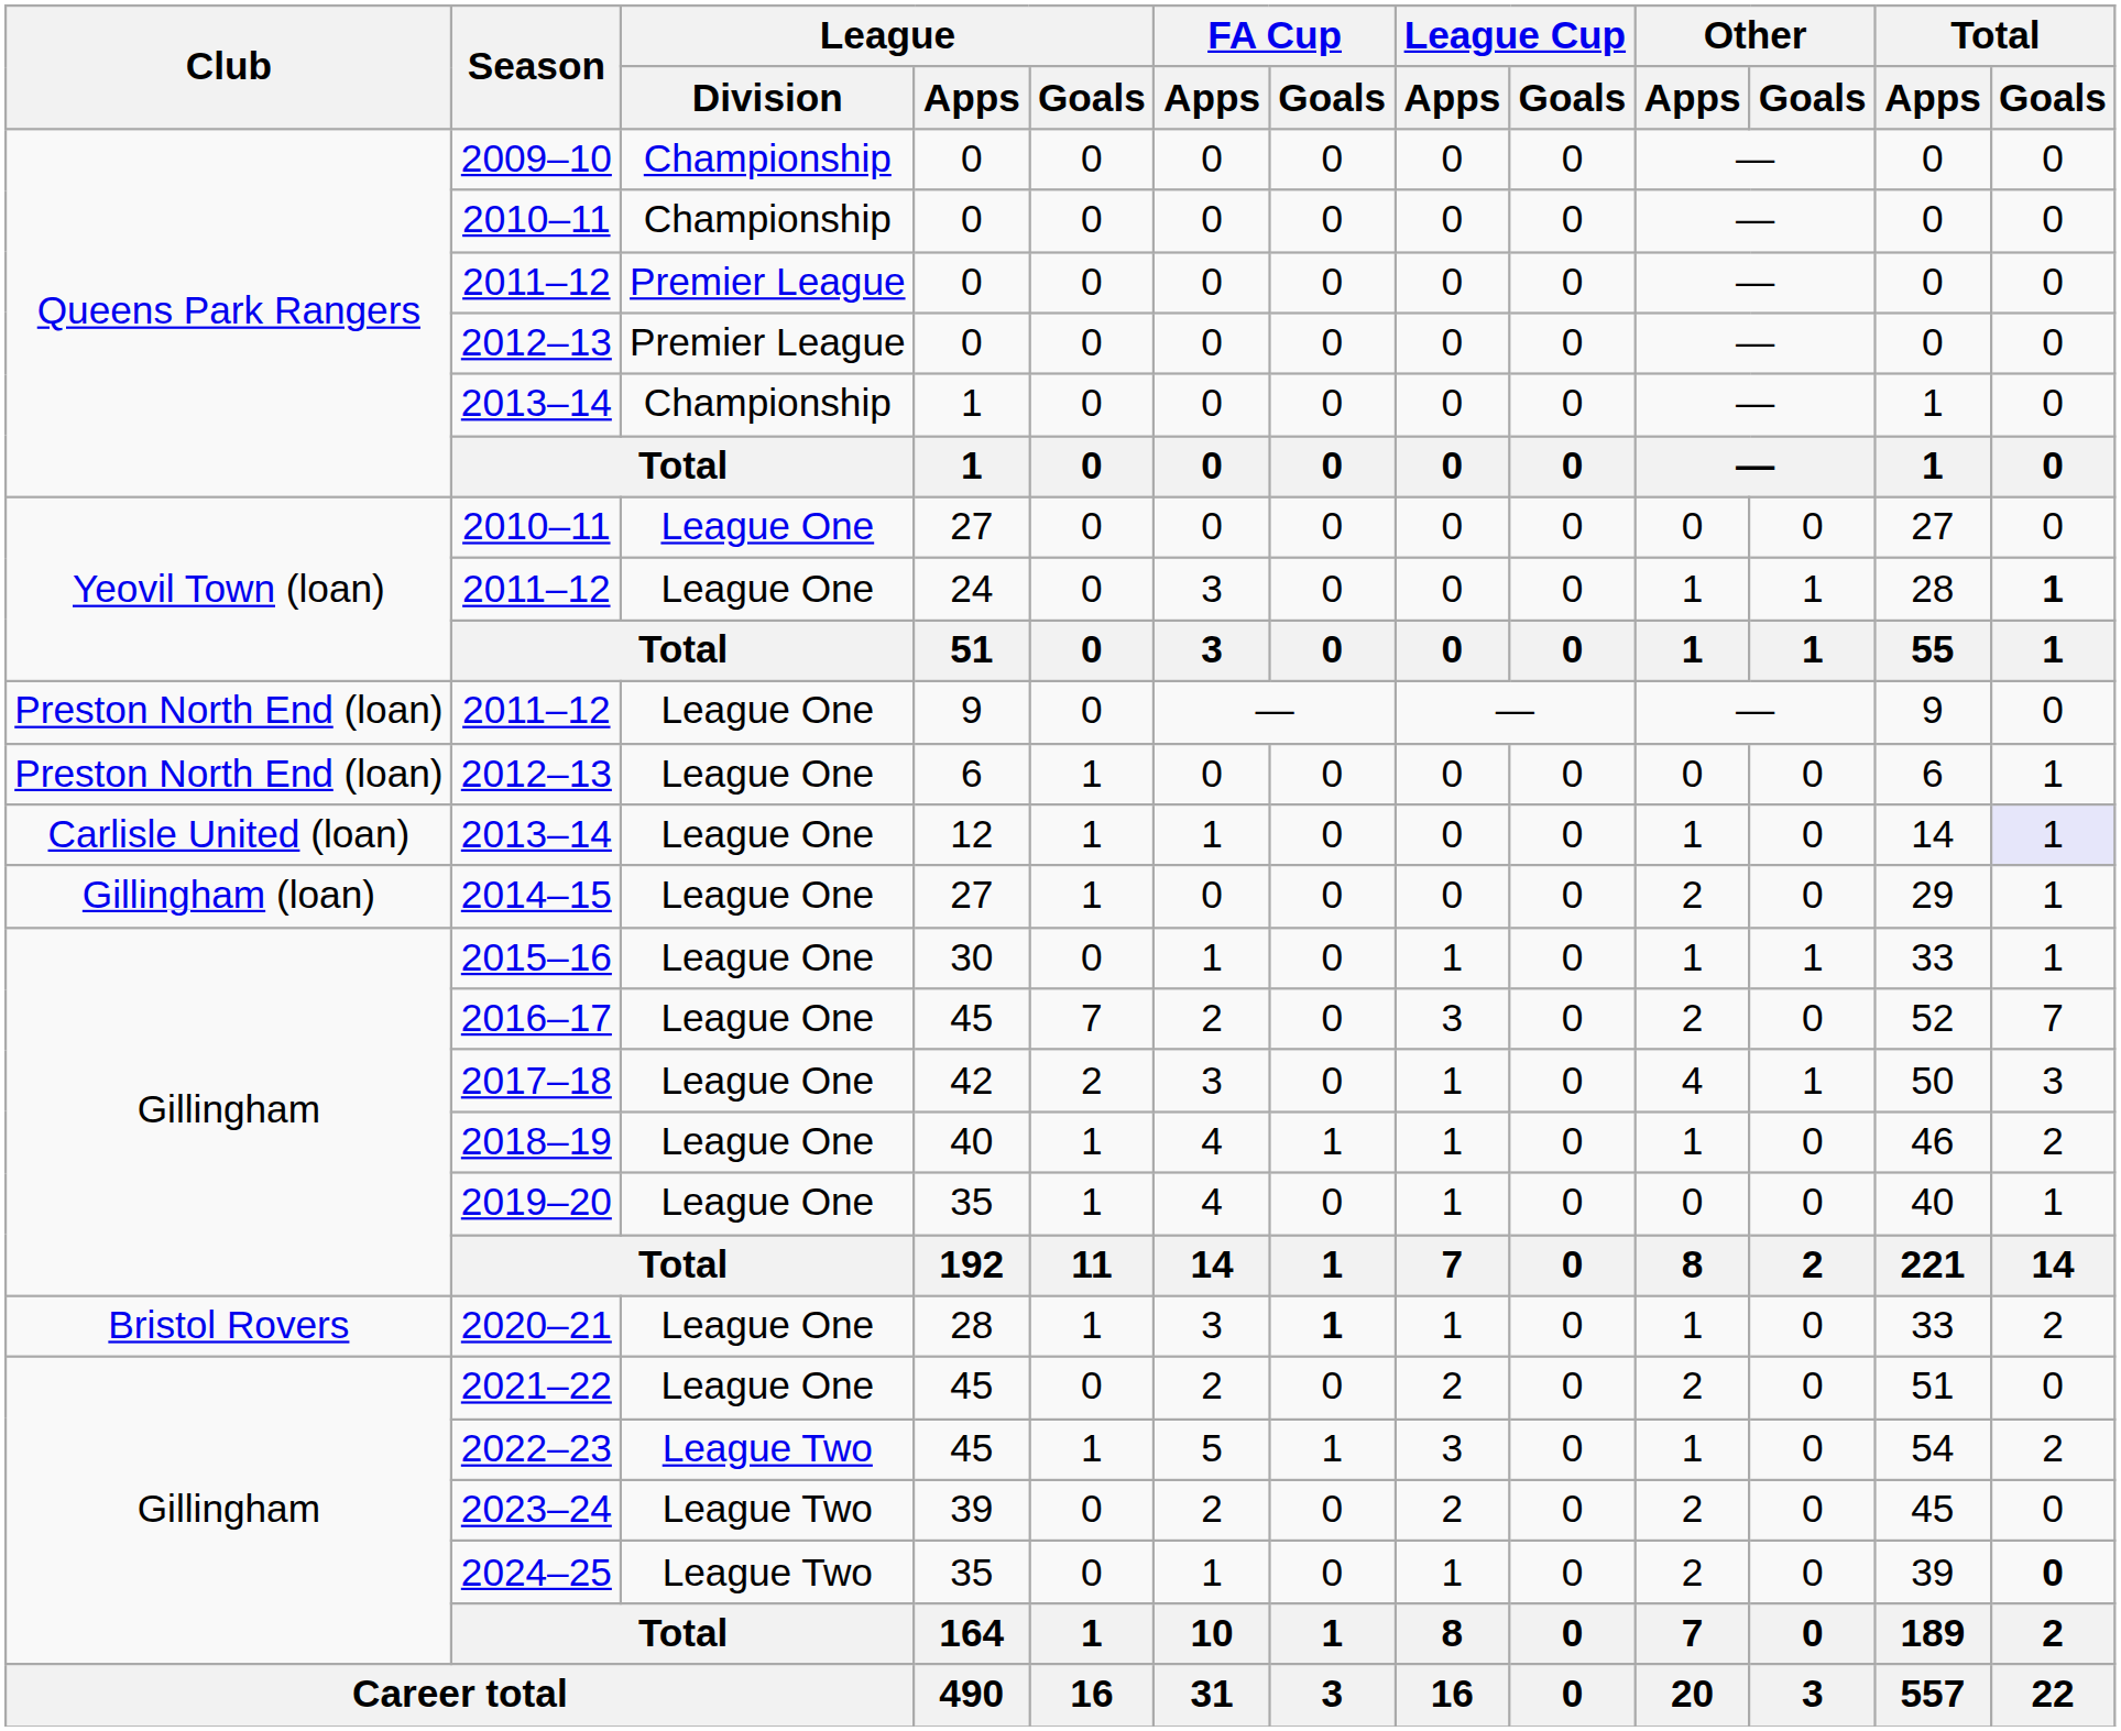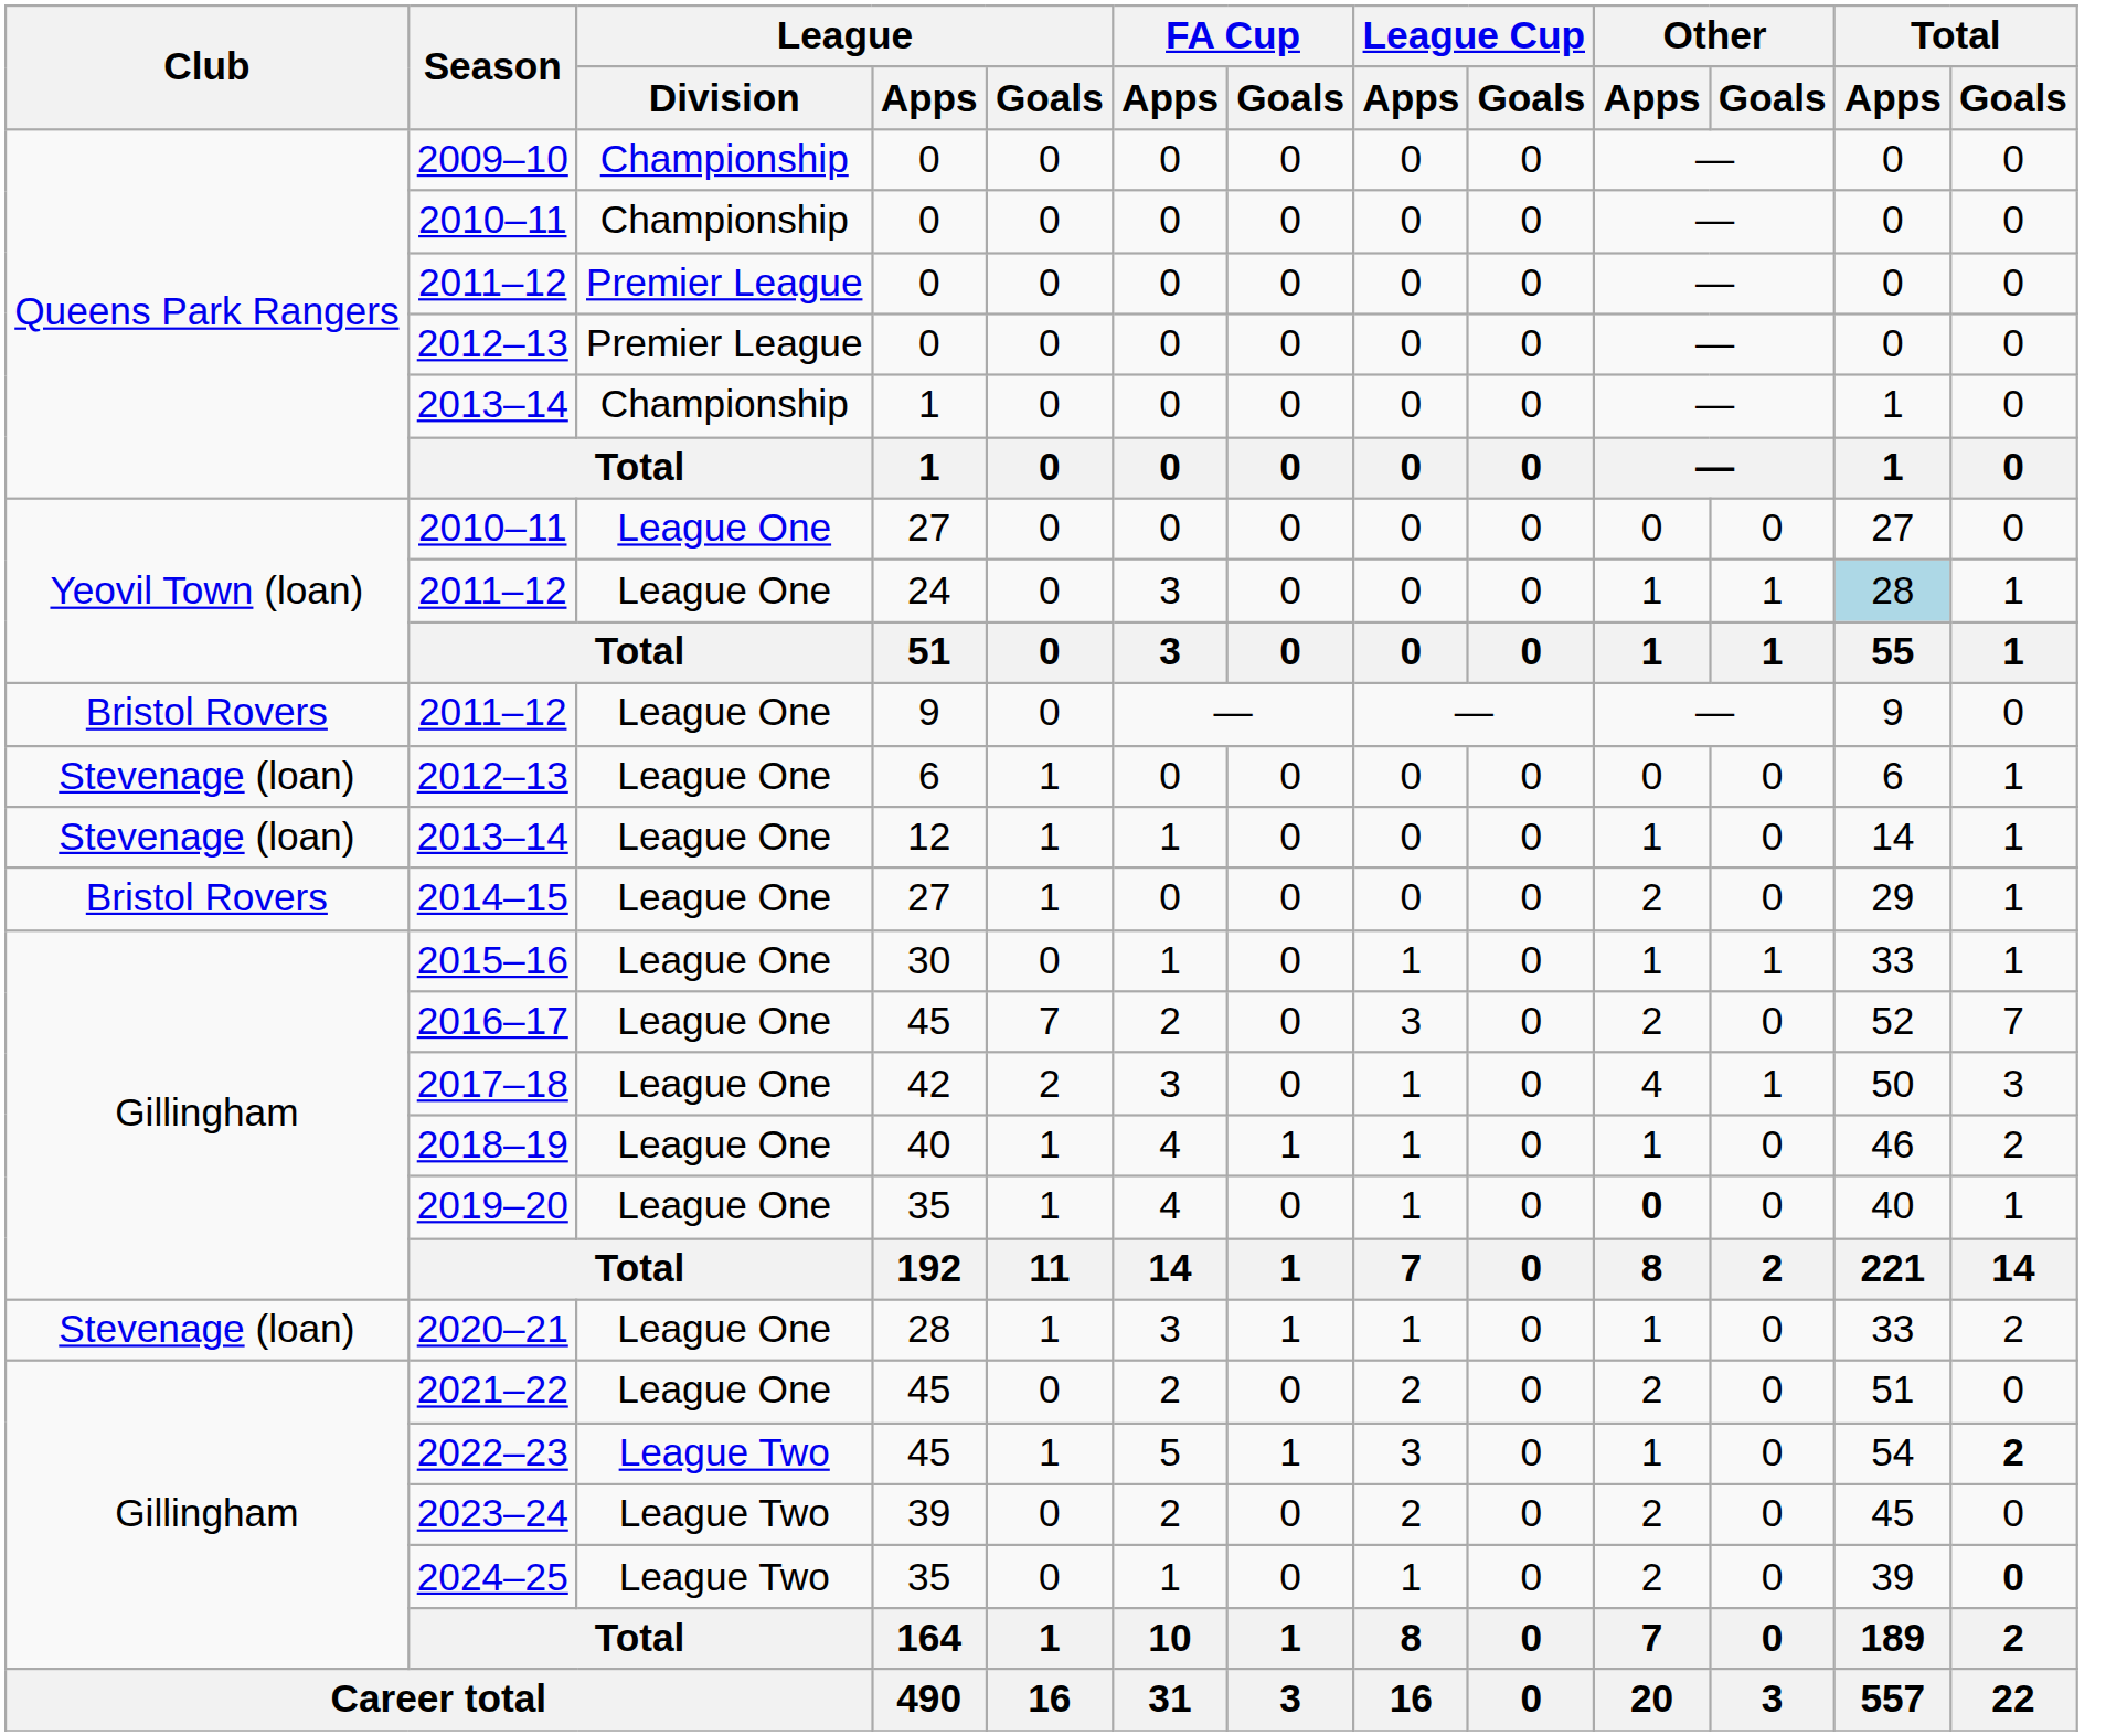 <table class=wikitable style="text-align: center">
 <tr>
 <th rowspan=2>Club</th>
 <th rowspan=2>Season</th>
 <th colspan=3>League</th>
 <th colspan=2><a href='#'>FA Cup</a></th>
 <th colspan=2><a href='#'>League Cup</a></th>
 <th colspan=2>Other</th>
 <th colspan=2>Total</th>
 </tr>
 <tr>
 <th>Division</th>
 <th>Apps</th>
 <th>Goals</th>
 <th>Apps</th>
 <th>Goals</th>
 <th>Apps</th>
 <th>Goals</th>
 <th>Apps</th>
 <th>Goals</th>
 <th>Apps</th>
 <th>Goals</th>
 </tr>
 <tr>
 <td rowspan=6><a href='#'>Queens Park Rangers</a></td>
 <td><a href='#'>2009–10</a></td>
 <td><a href='#'>Championship</a></td>
 <td>0</td>
 <td>0</td>
 <td>0</td>
 <td>0</td>
 <td>0</td>
 <td>0</td>
 <td colspan=2>—</td>
 <td>0</td>
 <td>0</td>
 </tr>
 <tr>
 <td><a href='#'>2010–11</a></td>
 <td>Championship</td>
 <td>0</td>
 <td>0</td>
 <td>0</td>
 <td>0</td>
 <td>0</td>
 <td>0</td>
 <td colspan=2>—</td>
 <td>0</td>
 <td>0</td>
 </tr>
 <tr>
 <td><a href='#'>2011–12</a></td>
 <td><a href='#'>Premier League</a></td>
 <td>0</td>
 <td>0</td>
 <td>0</td>
 <td>0</td>
 <td>0</td>
 <td>0</td>
 <td colspan=2>—</td>
 <td>0</td>
 <td>0</td>
 </tr>
 <tr>
 <td><a href='#'>2012–13</a></td>
 <td>Premier League</td>
 <td>0</td>
 <td>0</td>
 <td>0</td>
 <td>0</td>
 <td>0</td>
 <td>0</td>
 <td colspan=2>—</td>
 <td>0</td>
 <td>0</td>
 </tr>
 <tr>
 <td><a href='#'>2013–14</a></td>
 <td>Championship</td>
 <td>1</td>
 <td>0</td>
 <td>0</td>
 <td>0</td>
 <td>0</td>
 <td>0</td>
 <td colspan=2>—</td>
 <td>1</td>
 <td>0</td>
 </tr>
 <tr>
 <th colspan=2>Total</th>
 <th>1</th>
 <th>0</th>
 <th>0</th>
 <th>0</th>
 <th>0</th>
 <th>0</th>
 <th colspan=2>—</th>
 <th>1</th>
 <th>0</th>
 </tr>
 <tr>
 <td rowspan=3><a href='#'>Yeovil Town</a> (loan)</td>
 <td><a href='#'>2010–11</a></td>
 <td><a href='#'>League One</a></td>
 <td>27</td>
 <td>0</td>
 <td>0</td>
 <td>0</td>
 <td>0</td>
 <td>0</td>
 <td>0</td>
 <td>0</td>
 <td>27</td>
 <td>0</td>
 </tr>
 <tr>
 <td><a href='#'>2011–12</a></td>
 <td>League One</td>
 <td>24</td>
 <td>0</td>
 <td>3</td>
 <td>0</td>
 <td>0</td>
 <td>0</td>
 <td>1</td>
 <td>1</td>
-<td>28</td>
-<td><strong>1</strong></td>
+<td style="background: lightblue;">28</td>
+<td>1</td>
 </tr>
 <tr>
 <th colspan=2>Total</th>
 <th>51</th>
 <th>0</th>
 <th>3</th>
 <th>0</th>
 <th>0</th>
 <th>0</th>
 <th>1</th>
 <th>1</th>
 <th>55</th>
 <th>1</th>
 </tr>
 <tr>
-<td><a href='#'>Preston North End</a> (loan)</td>
+<td><a href='#'>Bristol Rovers</a></td>
 <td><a href='#'>2011–12</a></td>
 <td>League One</td>
 <td>9</td>
 <td>0</td>
 <td colspan=2>—</td>
 <td colspan=2>—</td>
 <td colspan=2>—</td>
 <td>9</td>
 <td>0</td>
 </tr>
 <tr>
-<td><a href='#'>Preston North End</a> (loan)</td>
+<td><a href='#'>Stevenage</a> (loan)</td>
 <td><a href='#'>2012–13</a></td>
 <td>League One</td>
 <td>6</td>
 <td>1</td>
 <td>0</td>
 <td>0</td>
 <td>0</td>
 <td>0</td>
 <td>0</td>
 <td>0</td>
 <td>6</td>
 <td>1</td>
 </tr>
 <tr>
-<td><a href='#'>Carlisle United</a> (loan)</td>
+<td><a href='#'>Stevenage</a> (loan)</td>
 <td><a href='#'>2013–14</a></td>
 <td>League One</td>
 <td>12</td>
 <td>1</td>
 <td>1</td>
 <td>0</td>
 <td>0</td>
 <td>0</td>
 <td>1</td>
 <td>0</td>
 <td>14</td>
-<td style="background: lavender;">1</td>
+<td>1</td>
 </tr>
 <tr>
-<td><a href='#'>Gillingham</a> (loan)</td>
+<td><a href='#'>Bristol Rovers</a></td>
 <td><a href='#'>2014–15</a></td>
 <td>League One</td>
 <td>27</td>
 <td>1</td>
 <td>0</td>
 <td>0</td>
 <td>0</td>
 <td>0</td>
 <td>2</td>
 <td>0</td>
 <td>29</td>
 <td>1</td>
 </tr>
 <tr>
 <td rowspan=6>Gillingham</td>
 <td><a href='#'>2015–16</a></td>
 <td>League One</td>
 <td>30</td>
 <td>0</td>
 <td>1</td>
 <td>0</td>
 <td>1</td>
 <td>0</td>
 <td>1</td>
 <td>1</td>
 <td>33</td>
 <td>1</td>
 </tr>
 <tr>
 <td><a href='#'>2016–17</a></td>
 <td>League One</td>
 <td>45</td>
 <td>7</td>
 <td>2</td>
 <td>0</td>
 <td>3</td>
 <td>0</td>
 <td>2</td>
 <td>0</td>
 <td>52</td>
 <td>7</td>
 </tr>
 <tr>
 <td><a href='#'>2017–18</a></td>
 <td>League One</td>
 <td>42</td>
 <td>2</td>
 <td>3</td>
 <td>0</td>
 <td>1</td>
 <td>0</td>
 <td>4</td>
 <td>1</td>
 <td>50</td>
 <td>3</td>
 </tr>
 <tr>
 <td><a href='#'>2018–19</a></td>
 <td>League One</td>
 <td>40</td>
 <td>1</td>
 <td>4</td>
 <td>1</td>
 <td>1</td>
 <td>0</td>
 <td>1</td>
 <td>0</td>
 <td>46</td>
 <td>2</td>
 </tr>
 <tr>
 <td><a href='#'>2019–20</a></td>
 <td>League One</td>
 <td>35</td>
 <td>1</td>
 <td>4</td>
 <td>0</td>
 <td>1</td>
 <td>0</td>
-<td>0</td>
+<td><strong>0</strong></td>
 <td>0</td>
 <td>40</td>
 <td>1</td>
 </tr>
 <tr>
 <th colspan=2>Total</th>
 <th>192</th>
 <th>11</th>
 <th>14</th>
 <th>1</th>
 <th>7</th>
 <th>0</th>
 <th>8</th>
 <th>2</th>
 <th>221</th>
 <th>14</th>
 </tr>
 <tr>
-<td><a href='#'>Bristol Rovers</a></td>
+<td><a href='#'>Stevenage</a> (loan)</td>
 <td><a href='#'>2020–21</a></td>
 <td>League One</td>
 <td>28</td>
 <td>1</td>
 <td>3</td>
-<td><strong>1</strong></td>
+<td>1</td>
 <td>1</td>
 <td>0</td>
 <td>1</td>
 <td>0</td>
 <td>33</td>
 <td>2</td>
 </tr>
 <tr>
 <td rowspan=5>Gillingham</td>
 <td><a href='#'>2021–22</a></td>
 <td>League One</td>
 <td>45</td>
 <td>0</td>
 <td>2</td>
 <td>0</td>
 <td>2</td>
 <td>0</td>
 <td>2</td>
 <td>0</td>
 <td>51</td>
 <td>0</td>
 </tr>
 <tr>
 <td><a href='#'>2022–23</a></td>
 <td><a href='#'>League Two</a></td>
 <td>45</td>
 <td>1</td>
 <td>5</td>
 <td>1</td>
 <td>3</td>
 <td>0</td>
 <td>1</td>
 <td>0</td>
 <td>54</td>
-<td>2</td>
+<td><strong>2</strong></td>
 </tr>
 <tr>
 <td><a href='#'>2023–24</a></td>
 <td>League Two</td>
 <td>39</td>
 <td>0</td>
 <td>2</td>
 <td>0</td>
 <td>2</td>
 <td>0</td>
 <td>2</td>
 <td>0</td>
 <td>45</td>
 <td>0</td>
 </tr>
 <tr>
 <td><a href='#'>2024–25</a></td>
 <td>League Two</td>
 <td>35</td>
 <td>0</td>
 <td>1</td>
 <td>0</td>
 <td>1</td>
 <td>0</td>
 <td>2</td>
 <td>0</td>
 <td>39</td>
 <td><strong>0</strong></td>
 </tr>
 <tr>
 <th colspan=2>Total</th>
 <th>164</th>
 <th>1</th>
 <th>10</th>
 <th>1</th>
 <th>8</th>
 <th>0</th>
 <th>7</th>
 <th>0</th>
 <th>189</th>
 <th>2</th>
 </tr>
 <tr>
 <th colspan=3>Career total</th>
 <th>490</th>
 <th>16</th>
 <th>31</th>
 <th>3</th>
 <th>16</th>
 <th>0</th>
 <th>20</th>
 <th>3</th>
 <th>557</th>
 <th>22</th>
 </tr>
 </table>
